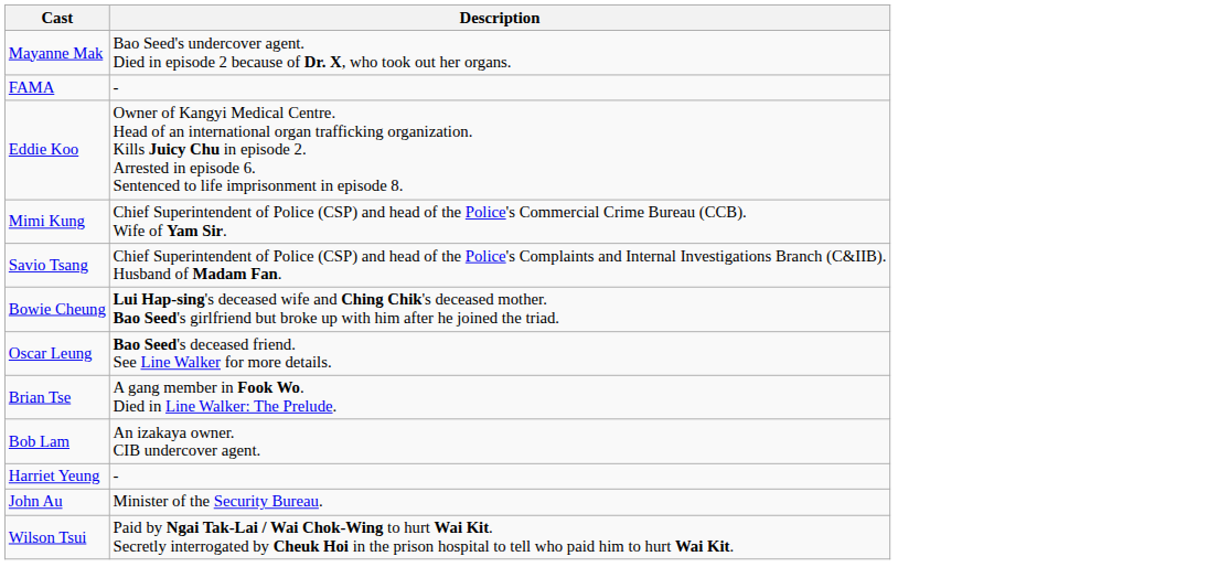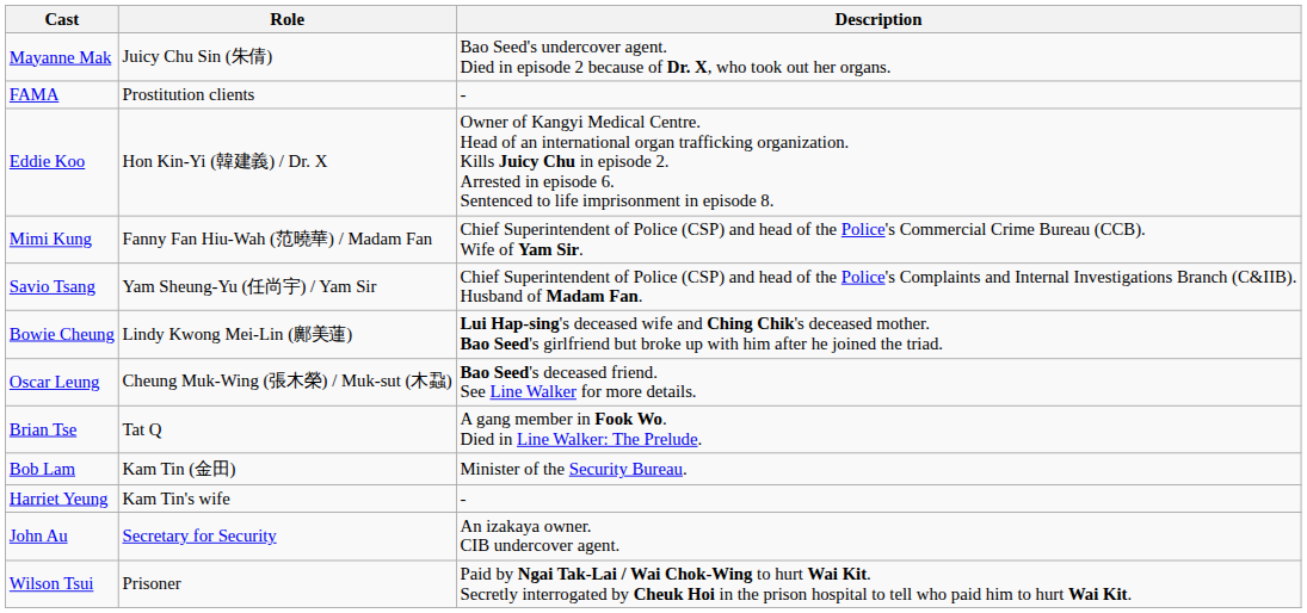 <table class="wikitable">
 <tr>
 <th>Cast</th>
+<th>Role</th>
 <th>Description</th>
 </tr>
 <tr>
 <td><a href='#'>Mayanne Mak</a></td>
+<td>Juicy Chu Sin (朱倩)</td>
 <td>Bao Seed's undercover agent.<br>Died in episode 2 because of <strong>Dr. X</strong>, who took out her organs.</td>
 </tr>
 <tr>
 <td><a href='#'>FAMA</a></td>
+<td>Prostitution clients</td>
 <td>-</td>
 </tr>
 <tr>
 <td><a href='#'>Eddie Koo</a></td>
+<td>Hon Kin-Yi (韓建義) / Dr. X</td>
 <td>Owner of Kangyi Medical Centre.<br>Head of an international organ trafficking organization.<br>Kills <strong>Juicy Chu</strong> in episode 2.<br>Arrested in episode 6.<br>Sentenced to life imprisonment in episode 8.</td>
 </tr>
 <tr>
 <td><a href='#'>Mimi Kung</a></td>
+<td>Fanny Fan Hiu-Wah (范曉華) / Madam Fan</td>
 <td>Chief Superintendent of Police (CSP) and head of the <a href='#'>Police</a>'s Commercial Crime Bureau (CCB).<br>Wife of <strong>Yam Sir</strong>.</td>
 </tr>
 <tr>
 <td><a href='#'>Savio Tsang</a></td>
+<td>Yam Sheung-Yu (任尚宇) / Yam Sir</td>
 <td>Chief Superintendent of Police (CSP) and head of the <a href='#'>Police</a>'s Complaints and Internal Investigations Branch (C&IIB).<br>Husband of <strong>Madam Fan</strong>.</td>
 </tr>
 <tr>
 <td><a href='#'>Bowie Cheung</a></td>
+<td>Lindy Kwong Mei-Lin (鄺美蓮)</td>
 <td><strong>Lui Hap-sing</strong>'s deceased wife and <strong>Ching Chik</strong>'s deceased mother.<br><strong>Bao Seed</strong>'s girlfriend but broke up with him after he joined the triad.</td>
 </tr>
 <tr>
 <td><a href='#'>Oscar Leung</a></td>
+<td>Cheung Muk-Wing (張木榮) / Muk-sut (木蝨)</td>
 <td><strong>Bao Seed</strong>'s deceased friend.<br>See <a href='#'>Line Walker</a> for more details.</td>
 </tr>
 <tr>
 <td><a href='#'>Brian Tse</a></td>
+<td>Tat Q</td>
 <td>A gang member in <strong>Fook Wo</strong>.<br>Died in <a href='#'>Line Walker: The Prelude</a>.</td>
 </tr>
 <tr>
 <td><a href='#'>Bob Lam</a></td>
-<td>An izakaya owner.<br>CIB undercover agent.</td>
+<td>Kam Tin (金田)</td>
+<td>Minister of the <a href='#'>Security Bureau</a>.</td>
 </tr>
 <tr>
 <td><a href='#'>Harriet Yeung</a></td>
+<td>Kam Tin's wife</td>
 <td>-</td>
 </tr>
 <tr>
 <td><a href='#'>John Au</a></td>
-<td>Minister of the <a href='#'>Security Bureau</a>.</td>
+<td><a href='#'>Secretary for Security</a></td>
+<td>An izakaya owner.<br>CIB undercover agent.</td>
 </tr>
 <tr>
 <td><a href='#'>Wilson Tsui</a></td>
+<td>Prisoner</td>
 <td>Paid by <strong>Ngai Tak-Lai / Wai Chok-Wing</strong> to hurt <strong>Wai Kit</strong>.<br>Secretly interrogated by <strong>Cheuk Hoi</strong> in the prison hospital to tell who paid him to hurt <strong>Wai Kit</strong>.</td>
 </tr>
 </table>
